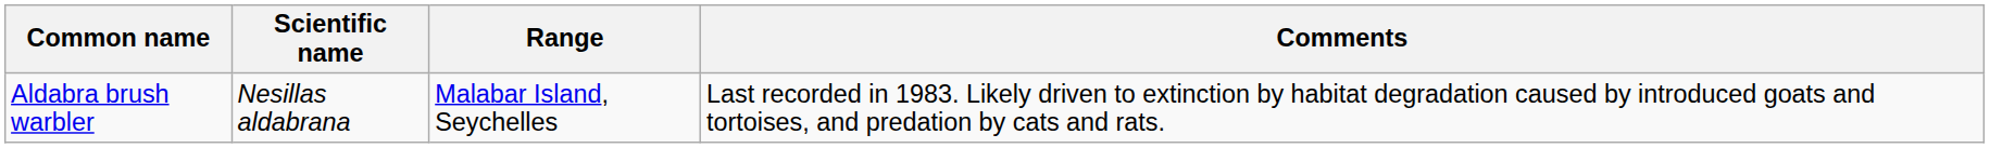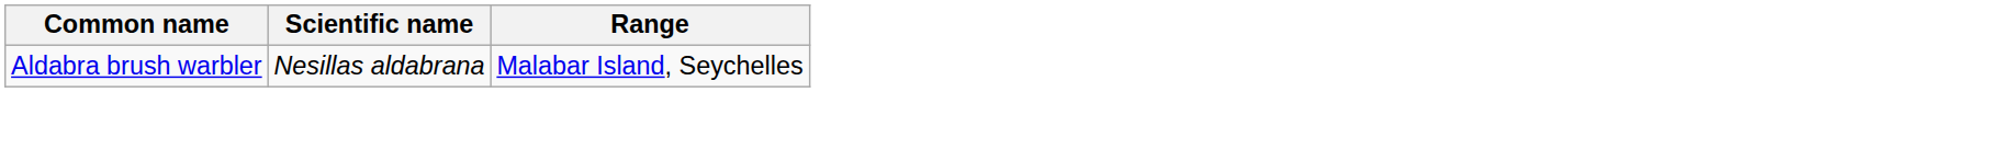 <table class="wikitable sortable">
 <tr>
 <th>Common name</th>
 <th>Scientific name</th>
 <th>Range</th>
-<th class="unsortable">Comments</th>
 </tr>
 <tr>
 <td><a href='#'>Aldabra brush warbler</a></td>
 <td><em>Nesillas aldabrana</em></td>
 <td><a href='#'>Malabar Island</a>, Seychelles</td>
-<td>Last recorded in 1983. Likely driven to extinction by habitat degradation caused by introduced goats and tortoises, and predation by cats and rats.</td>
 </tr>
 </table>
